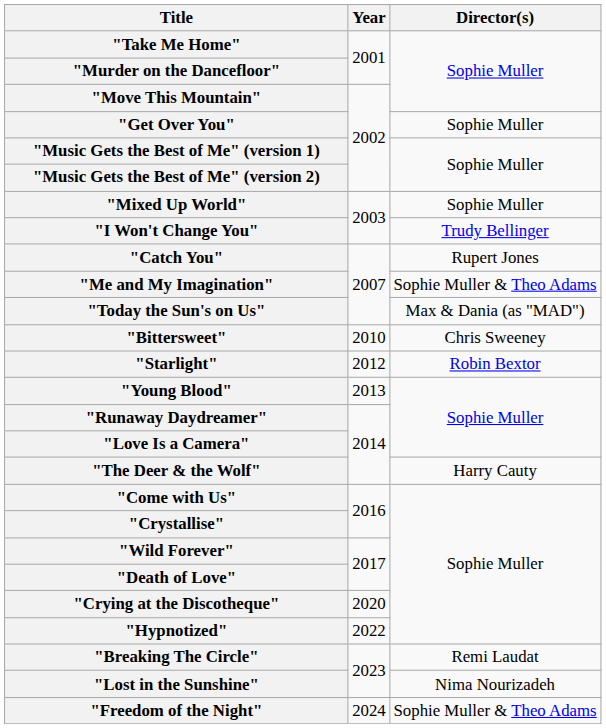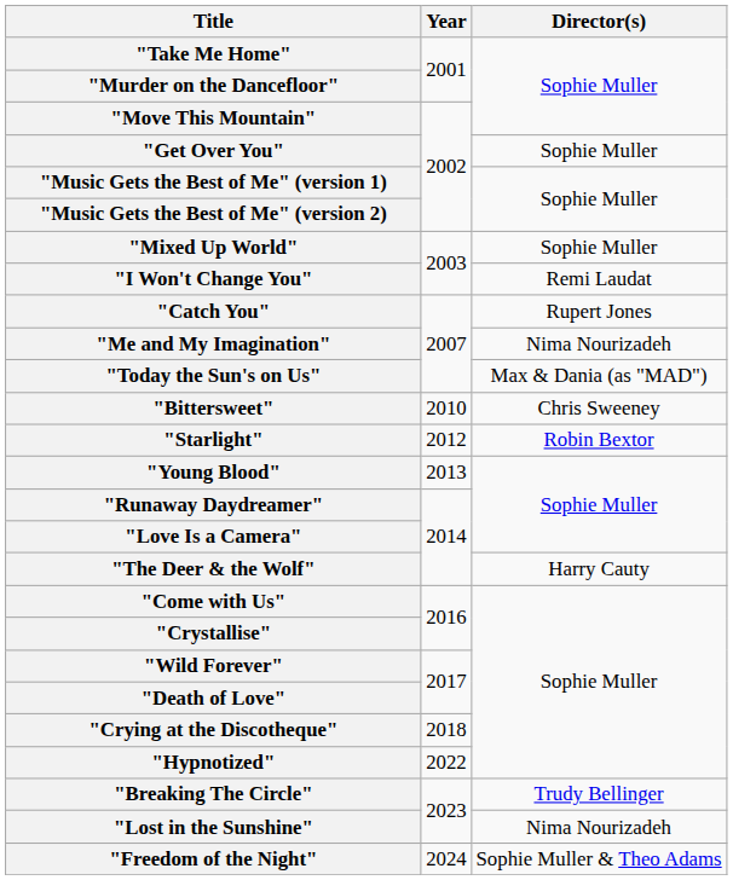 <table class="wikitable plainrowheaders" style="text-align:center;">
 <tr>
 <th scope="col" style="width:20em;">Title</th>
 <th scope="col">Year</th>
 <th scope="col">Director(s)</th>
 </tr>
 <tr>
 <th scope="row">"Take Me Home"</th>
 <td rowspan="2">2001</td>
 <td rowspan="3"><a href='#'>Sophie Muller</a></td>
 </tr>
 <tr>
 <th scope="row">"Murder on the Dancefloor"</th>
 </tr>
 <tr>
 <th scope="row">"Move This Mountain"</th>
 <td rowspan="4">2002</td>
 </tr>
 <tr>
 <th scope="row">"Get Over You"</th>
 <td>Sophie Muller</td>
 </tr>
 <tr>
 <th scope="row">"Music Gets the Best of Me" (version 1)</th>
 <td rowspan="2">Sophie Muller</td>
 </tr>
 <tr>
 <th scope="row">"Music Gets the Best of Me" (version 2)</th>
 </tr>
 <tr>
 <th scope="row">"Mixed Up World"</th>
 <td rowspan="2">2003</td>
 <td>Sophie Muller</td>
 </tr>
 <tr>
 <th scope="row">"I Won't Change You"</th>
-<td><a href='#'>Trudy Bellinger</a></td>
+<td>Remi Laudat</td>
 </tr>
 <tr>
 <th scope="row">"Catch You"</th>
 <td rowspan="3">2007</td>
 <td>Rupert Jones</td>
 </tr>
 <tr>
 <th scope="row">"Me and My Imagination"</th>
-<td>Sophie Muller & <a href='#'>Theo Adams</a></td>
+<td>Nima Nourizadeh</td>
 </tr>
 <tr>
 <th scope="row">"Today the Sun's on Us"</th>
 <td>Max & Dania (as "MAD")</td>
 </tr>
 <tr>
 <th scope="row">"Bittersweet"</th>
 <td>2010</td>
 <td>Chris Sweeney</td>
 </tr>
 <tr>
 <th scope="row">"Starlight"</th>
 <td>2012</td>
 <td><a href='#'>Robin Bextor</a></td>
 </tr>
 <tr>
 <th scope="row">"Young Blood"</th>
 <td>2013</td>
 <td rowspan="3"><a href='#'>Sophie Muller</a></td>
 </tr>
 <tr>
 <th scope="row">"Runaway Daydreamer"</th>
 <td rowspan="3">2014</td>
 </tr>
 <tr>
 <th scope="row">"Love Is a Camera"</th>
 </tr>
 <tr>
 <th scope="row">"The Deer & the Wolf"</th>
 <td>Harry Cauty</td>
 </tr>
 <tr>
 <th scope="row">"Come with Us"</th>
 <td rowspan="2">2016</td>
 <td rowspan="6">Sophie Muller</td>
 </tr>
 <tr>
 <th scope="row">"Crystallise"</th>
 </tr>
 <tr>
 <th scope="row">"Wild Forever"</th>
 <td rowspan="2">2017</td>
 </tr>
 <tr>
 <th scope="row">"Death of Love"</th>
 </tr>
 <tr>
 <th scope="row">"Crying at the Discotheque"</th>
-<td>2020</td>
+<td>2018</td>
 </tr>
 <tr>
 <th scope="row">"Hypnotized"</th>
 <td>2022</td>
 </tr>
 <tr>
 <th scope="row">"Breaking The Circle"</th>
 <td rowspan="2">2023</td>
-<td>Remi Laudat</td>
+<td><a href='#'>Trudy Bellinger</a></td>
 </tr>
 <tr>
 <th scope="row">"Lost in the Sunshine"</th>
 <td>Nima Nourizadeh</td>
 </tr>
 <tr>
 <th scope="row">"Freedom of the Night"</th>
 <td>2024</td>
 <td>Sophie Muller & <a href='#'>Theo Adams</a></td>
 </tr>
 </table>
